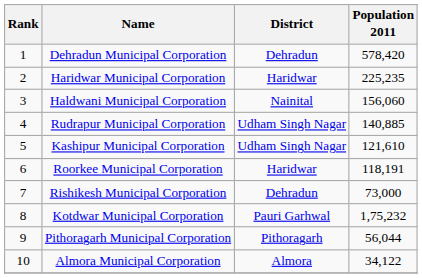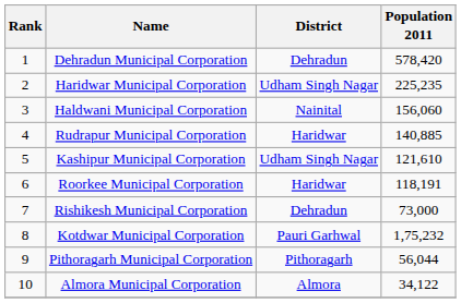 <table class="sortable wikitable" style="text-align:center;font-size: 9pt">
 <tr>
 <th>Rank</th>
 <th>Name</th>
 <th>District</th>
 <th>Population<br>2011</th>
 </tr>
 <tr>
 <td>1</td>
 <td><a href='#'>Dehradun Municipal Corporation</a></td>
 <td><a href='#'>Dehradun</a></td>
 <td>578,420</td>
 </tr>
 <tr>
 <td>2</td>
 <td><a href='#'>Haridwar Municipal Corporation</a></td>
-<td><a href='#'>Haridwar</a></td>
+<td><a href='#'>Udham Singh Nagar</a></td>
 <td>225,235</td>
 </tr>
 <tr>
 <td>3</td>
 <td><a href='#'>Haldwani Municipal Corporation</a></td>
 <td><a href='#'>Nainital</a></td>
 <td>156,060</td>
 </tr>
 <tr>
 <td>4</td>
 <td><a href='#'>Rudrapur Municipal Corporation</a></td>
-<td><a href='#'>Udham Singh Nagar</a></td>
+<td><a href='#'>Haridwar</a></td>
 <td>140,885</td>
 </tr>
 <tr>
 <td>5</td>
 <td><a href='#'>Kashipur Municipal Corporation</a></td>
 <td><a href='#'>Udham Singh Nagar</a></td>
 <td>121,610</td>
 </tr>
 <tr>
 <td>6</td>
 <td><a href='#'>Roorkee Municipal Corporation</a></td>
 <td><a href='#'>Haridwar</a></td>
 <td>118,191</td>
 </tr>
 <tr>
 <td>7</td>
 <td><a href='#'>Rishikesh Municipal Corporation</a></td>
 <td><a href='#'>Dehradun</a></td>
 <td>73,000</td>
 </tr>
 <tr>
 <td>8</td>
 <td><a href='#'>Kotdwar Municipal Corporation</a></td>
 <td><a href='#'>Pauri Garhwal</a></td>
 <td>1,75,232</td>
 </tr>
 <tr>
 <td>9</td>
 <td><a href='#'>Pithoragarh Municipal Corporation</a></td>
 <td><a href='#'>Pithoragarh</a></td>
 <td>56,044</td>
 </tr>
 <tr>
 <td>10</td>
 <td><a href='#'>Almora Municipal Corporation</a></td>
 <td><a href='#'>Almora</a></td>
 <td>34,122</td>
 </tr>
 <tr>
 </tr>
 </table>
